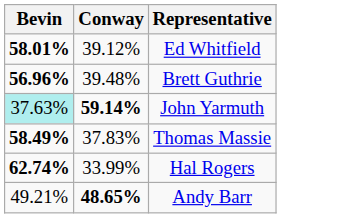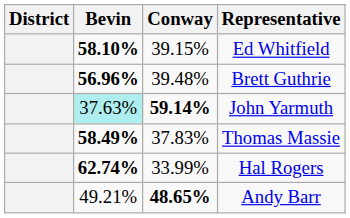 <table class=wikitable>
 <tr>
+<th>District</th>
 <th>Bevin</th>
 <th>Conway</th>
 <th>Representative</th>
 </tr>
 <tr align=center>
-<td><strong>58.01%</strong></td>
-<td>39.12%</td>
+<th></th>
+<td><strong>58.10%</strong></td>
+<td>39.15%</td>
 <td><a href='#'>Ed Whitfield</a></td>
 </tr>
 <tr align=center>
+<th></th>
 <td><strong>56.96%</strong></td>
 <td>39.48%</td>
 <td><a href='#'>Brett Guthrie</a></td>
 </tr>
 <tr align=center>
+<th></th>
 <td style="background: paleturquoise;">37.63%</td>
 <td><strong>59.14%</strong></td>
 <td><a href='#'>John Yarmuth</a></td>
 </tr>
 <tr align=center>
+<th></th>
 <td><strong>58.49%</strong></td>
 <td>37.83%</td>
 <td><a href='#'>Thomas Massie</a></td>
 </tr>
 <tr align=center>
+<th></th>
 <td><strong>62.74%</strong></td>
 <td>33.99%</td>
 <td><a href='#'>Hal Rogers</a></td>
 </tr>
 <tr align=center>
+<th></th>
 <td>49.21%</td>
 <td><strong>48.65%</strong></td>
 <td><a href='#'>Andy Barr</a></td>
 </tr>
 </table>
